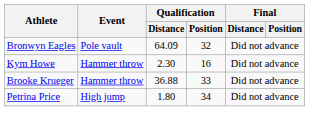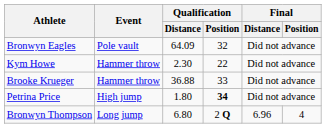 <table class=wikitable style="font-size:90%">
 <tr>
 <th rowspan="2">Athlete</th>
 <th rowspan="2">Event</th>
 <th colspan="2">Qualification</th>
 <th colspan="2">Final</th>
 </tr>
 <tr style="font-size:95%">
 <th>Distance</th>
 <th>Position</th>
 <th>Distance</th>
 <th>Position</th>
 </tr>
 <tr align=center>
 <td align=left><a href='#'>Bronwyn Eagles</a></td>
 <td align=left><a href='#'>Pole vault</a></td>
 <td>64.09</td>
 <td>32</td>
 <td colspan=2>Did not advance</td>
 </tr>
 <tr align=center>
 <td align=left><a href='#'>Kym Howe</a></td>
 <td align=left><a href='#'>Hammer throw</a></td>
 <td>2.30</td>
-<td>16</td>
+<td>22</td>
 <td colspan=2>Did not advance</td>
 </tr>
 <tr align=center>
 <td align=left><a href='#'>Brooke Krueger</a></td>
 <td align=left><a href='#'>Hammer throw</a></td>
 <td>36.88</td>
 <td>33</td>
 <td colspan=2>Did not advance</td>
 </tr>
 <tr align=center>
 <td align=left><a href='#'>Petrina Price</a></td>
 <td align=left><a href='#'>High jump</a></td>
 <td>1.80</td>
-<td>34</td>
+<td><strong>34</strong></td>
 <td colspan=2>Did not advance</td>
 </tr>
+<tr align=center>
+<td align=left><a href='#'>Bronwyn Thompson</a></td>
+<td align=left><a href='#'>Long jump</a></td>
+<td>6.80</td>
+<td>2 <strong>Q</strong></td>
+<td>6.96</td>
+<td>4</td>
+</tr>
 </table>
